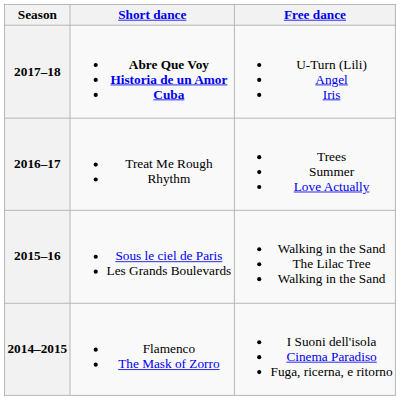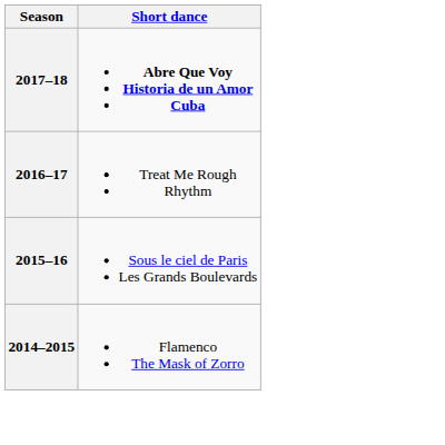 <table class=wikitable style=text-align:center>
 <tr>
 <th>Season</th>
 <th><a href='#'>Short dance</a></th>
-<th><a href='#'>Free dance</a></th>
 </tr>
 <tr>
 <th>2017–18 <br> </th>
 <td><strong><br><ul><li>Abre Que Voy</li><li><a href='#'>Historia de un Amor</a> <br></li><li><a href='#'>Cuba</a></li></ul></strong></td>
-<td><br><ul><li>U-Turn (Lili) <br></li><li><a href='#'>Angel</a> <br></li><li><a href='#'>Iris</a> <br></li></ul></td>
 </tr>
 <tr>
 <th>2016–17 <br> </th>
 <td><br><ul><li>Treat Me Rough <br></li><li>Rhythm <br></li></ul></td>
-<td><br><ul><li>Trees <br></li><li>Summer <br></li><li><a href='#'>Love Actually</a> <br></li></ul></td>
 </tr>
 <tr>
 <th>2015–16 <br> </th>
 <td><br><ul><li><a href='#'>Sous le ciel de Paris</a> <br></li><li>Les Grands Boulevards <br></li></ul></td>
-<td><br><ul><li>Walking in the Sand <br></li><li>The Lilac Tree <br></li><li>Walking in the Sand <br></li></ul></td>
 </tr>
 <tr>
 <th>2014–2015</th>
 <td><br><ul><li>Flamenco</li><li><a href='#'>The Mask of Zorro</a> <br></li></ul></td>
-<td><br><ul><li>I Suoni dell'isola <br></li><li><a href='#'>Cinema Paradiso</a></li><li>Fuga, ricerna, e ritorno <br></li></ul></td>
 </tr>
 </table>
